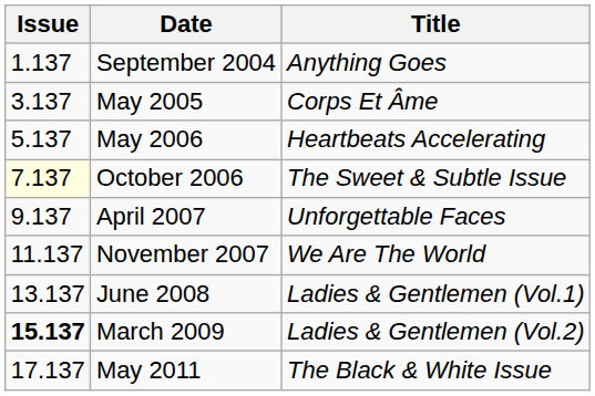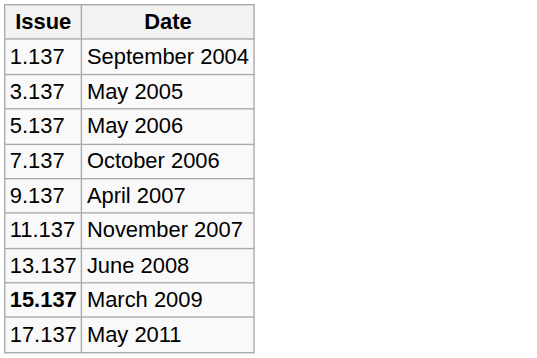 <table class="wikitable">
 <tr>
 <th>Issue</th>
 <th>Date</th>
-<th>Title</th>
 </tr>
 <tr>
 <td>1.137</td>
 <td>September 2004</td>
-<td><em>Anything Goes</em></td>
 </tr>
 <tr>
 <td>3.137</td>
 <td>May 2005</td>
-<td><em>Corps Et Âme</em></td>
 </tr>
 <tr>
 <td>5.137</td>
 <td>May 2006</td>
-<td><em>Heartbeats Accelerating</em></td>
 </tr>
 <tr>
-<td style="background: lightyellow;">7.137</td>
+<td>7.137</td>
 <td>October 2006</td>
-<td><em>The Sweet & Subtle Issue</em></td>
 </tr>
 <tr>
 <td>9.137</td>
 <td>April 2007</td>
-<td><em>Unforgettable Faces</em></td>
 </tr>
 <tr>
 <td>11.137</td>
 <td>November 2007</td>
-<td><em>We Are The World</em></td>
 </tr>
 <tr>
 <td>13.137</td>
 <td>June 2008</td>
-<td><em>Ladies & Gentlemen (Vol.1) </em></td>
 </tr>
 <tr>
 <td><strong>15.137</strong></td>
 <td>March 2009</td>
-<td><em>Ladies & Gentlemen (Vol.2) </em></td>
 </tr>
 <tr>
 <td>17.137</td>
 <td>May 2011</td>
-<td><em>The Black & White Issue</em></td>
 </tr>
 </table>
